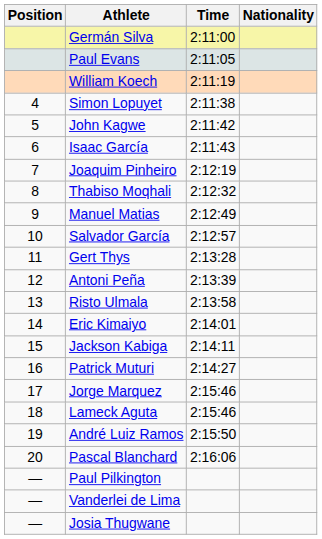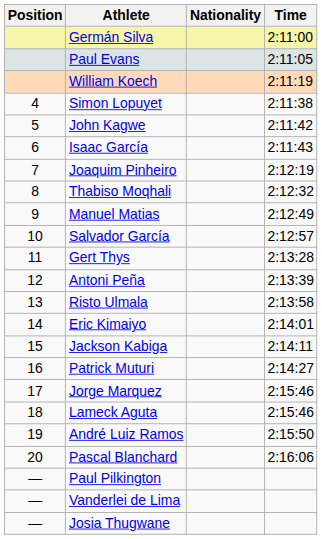 <table class="wikitable sortable">
 <tr>
 <th>Position</th>
 <th>Athlete</th>
+<th>Nationality</th>
 <th>Time</th>
-<th>Nationality</th>
 </tr>
 <tr bgcolor=#F7F6A8>
 <td align=center></td>
 <td><a href='#'>Germán Silva</a></td>
+<td></td>
 <td>2:11:00</td>
-<td></td>
 </tr>
 <tr bgcolor=#DCE5E5>
 <td align=center></td>
 <td><a href='#'>Paul Evans</a></td>
+<td></td>
 <td>2:11:05</td>
-<td></td>
 </tr>
 <tr bgcolor=#FFDAB9>
 <td align=center></td>
 <td><a href='#'>William Koech</a></td>
+<td></td>
 <td>2:11:19</td>
-<td></td>
 </tr>
 <tr>
 <td align=center>4</td>
 <td><a href='#'>Simon Lopuyet</a></td>
+<td></td>
 <td>2:11:38</td>
-<td></td>
 </tr>
 <tr>
 <td align=center>5</td>
 <td><a href='#'>John Kagwe</a></td>
+<td></td>
 <td>2:11:42</td>
-<td></td>
 </tr>
 <tr>
 <td align=center>6</td>
 <td><a href='#'>Isaac García</a></td>
+<td></td>
 <td>2:11:43</td>
-<td></td>
 </tr>
 <tr>
 <td align=center>7</td>
 <td><a href='#'>Joaquim Pinheiro</a></td>
+<td></td>
 <td>2:12:19</td>
-<td></td>
 </tr>
 <tr>
 <td align=center>8</td>
 <td><a href='#'>Thabiso Moqhali</a></td>
+<td></td>
 <td>2:12:32</td>
-<td></td>
 </tr>
 <tr>
 <td align=center>9</td>
 <td><a href='#'>Manuel Matias</a></td>
+<td></td>
 <td>2:12:49</td>
-<td></td>
 </tr>
 <tr>
 <td align=center>10</td>
 <td><a href='#'>Salvador García</a></td>
+<td></td>
 <td>2:12:57</td>
-<td></td>
 </tr>
 <tr>
 <td align=center>11</td>
 <td><a href='#'>Gert Thys</a></td>
+<td></td>
 <td>2:13:28</td>
-<td></td>
 </tr>
 <tr>
 <td align=center>12</td>
 <td><a href='#'>Antoni Peña</a></td>
+<td></td>
 <td>2:13:39</td>
-<td></td>
 </tr>
 <tr>
 <td align=center>13</td>
 <td><a href='#'>Risto Ulmala</a></td>
+<td></td>
 <td>2:13:58</td>
-<td></td>
 </tr>
 <tr>
 <td align=center>14</td>
 <td><a href='#'>Eric Kimaiyo</a></td>
+<td></td>
 <td>2:14:01</td>
-<td></td>
 </tr>
 <tr>
 <td align=center>15</td>
 <td><a href='#'>Jackson Kabiga</a></td>
+<td></td>
 <td>2:14:11</td>
-<td></td>
 </tr>
 <tr>
 <td align=center>16</td>
 <td><a href='#'>Patrick Muturi</a></td>
+<td></td>
 <td>2:14:27</td>
-<td></td>
 </tr>
 <tr>
 <td align=center>17</td>
 <td><a href='#'>Jorge Marquez</a></td>
+<td></td>
 <td>2:15:46</td>
-<td></td>
 </tr>
 <tr>
 <td align=center>18</td>
 <td><a href='#'>Lameck Aguta</a></td>
+<td></td>
 <td>2:15:46</td>
-<td></td>
 </tr>
 <tr>
 <td align=center>19</td>
 <td><a href='#'>André Luiz Ramos</a></td>
+<td></td>
 <td>2:15:50</td>
-<td></td>
 </tr>
 <tr>
 <td align=center>20</td>
 <td><a href='#'>Pascal Blanchard</a></td>
+<td></td>
 <td>2:16:06</td>
-<td></td>
 </tr>
 <tr>
 <td align=center>—</td>
 <td><a href='#'>Paul Pilkington</a></td>
 <td></td>
 <td></td>
 </tr>
 <tr>
 <td align=center>—</td>
 <td><a href='#'>Vanderlei de Lima</a></td>
 <td></td>
 <td></td>
 </tr>
 <tr>
 <td align=center>—</td>
 <td><a href='#'>Josia Thugwane</a></td>
 <td></td>
 <td></td>
 </tr>
 </table>
